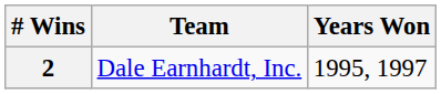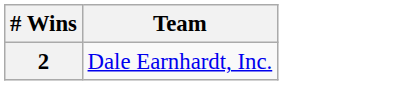 <table class="wikitable" style="font-size: 95%;">
 <tr>
 <th># Wins</th>
 <th>Team</th>
-<th>Years Won</th>
 </tr>
 <tr>
 <th>2</th>
 <td><a href='#'>Dale Earnhardt, Inc.</a></td>
-<td>1995, 1997</td>
 </tr>
 </table>
